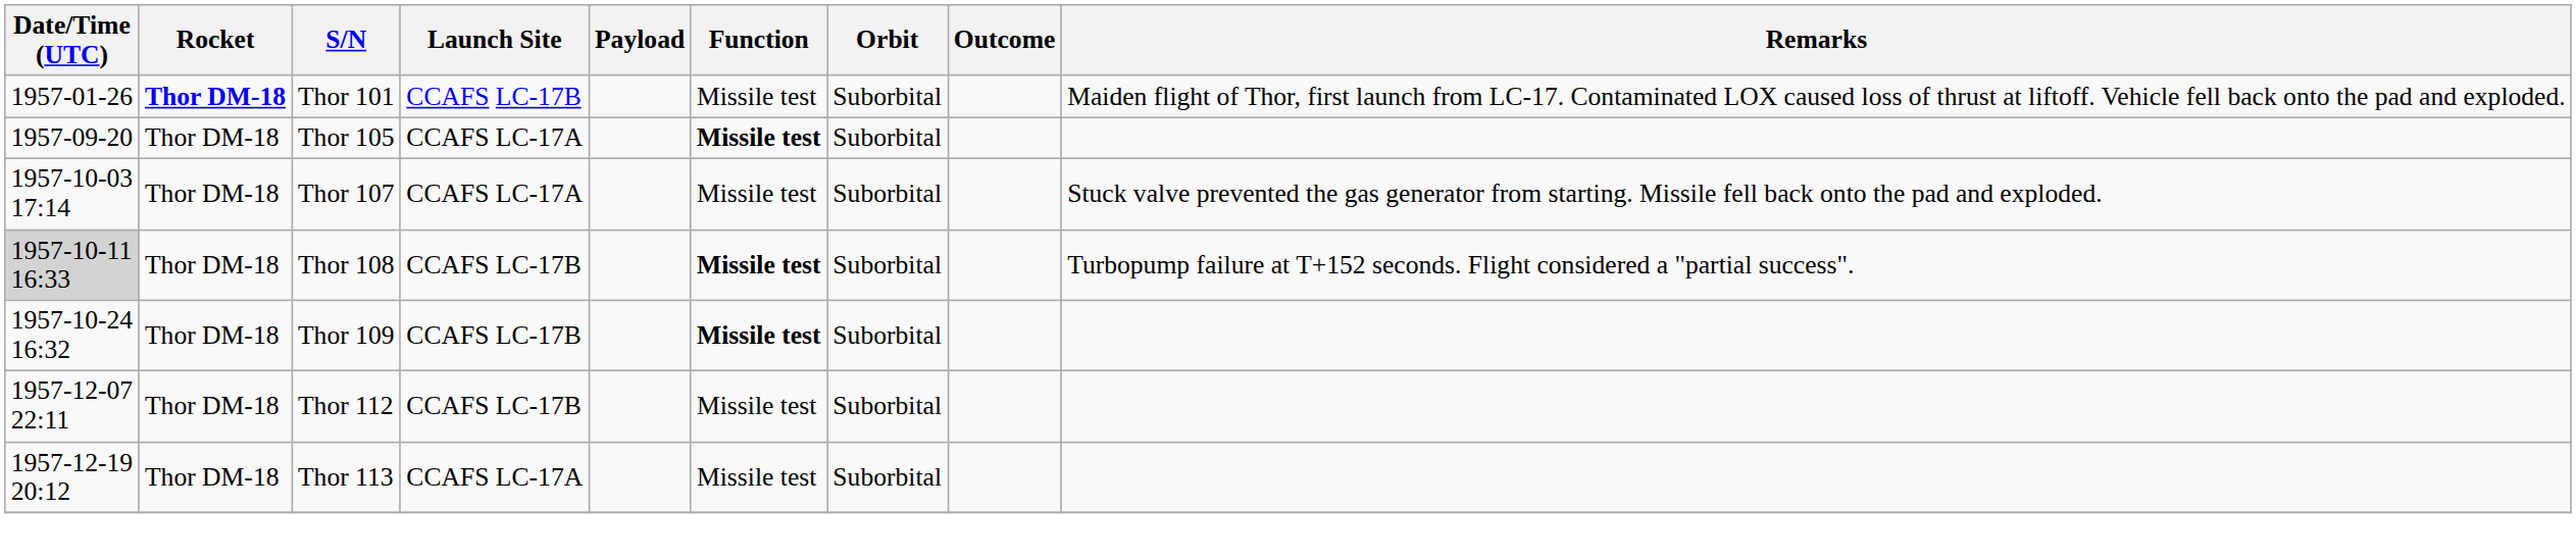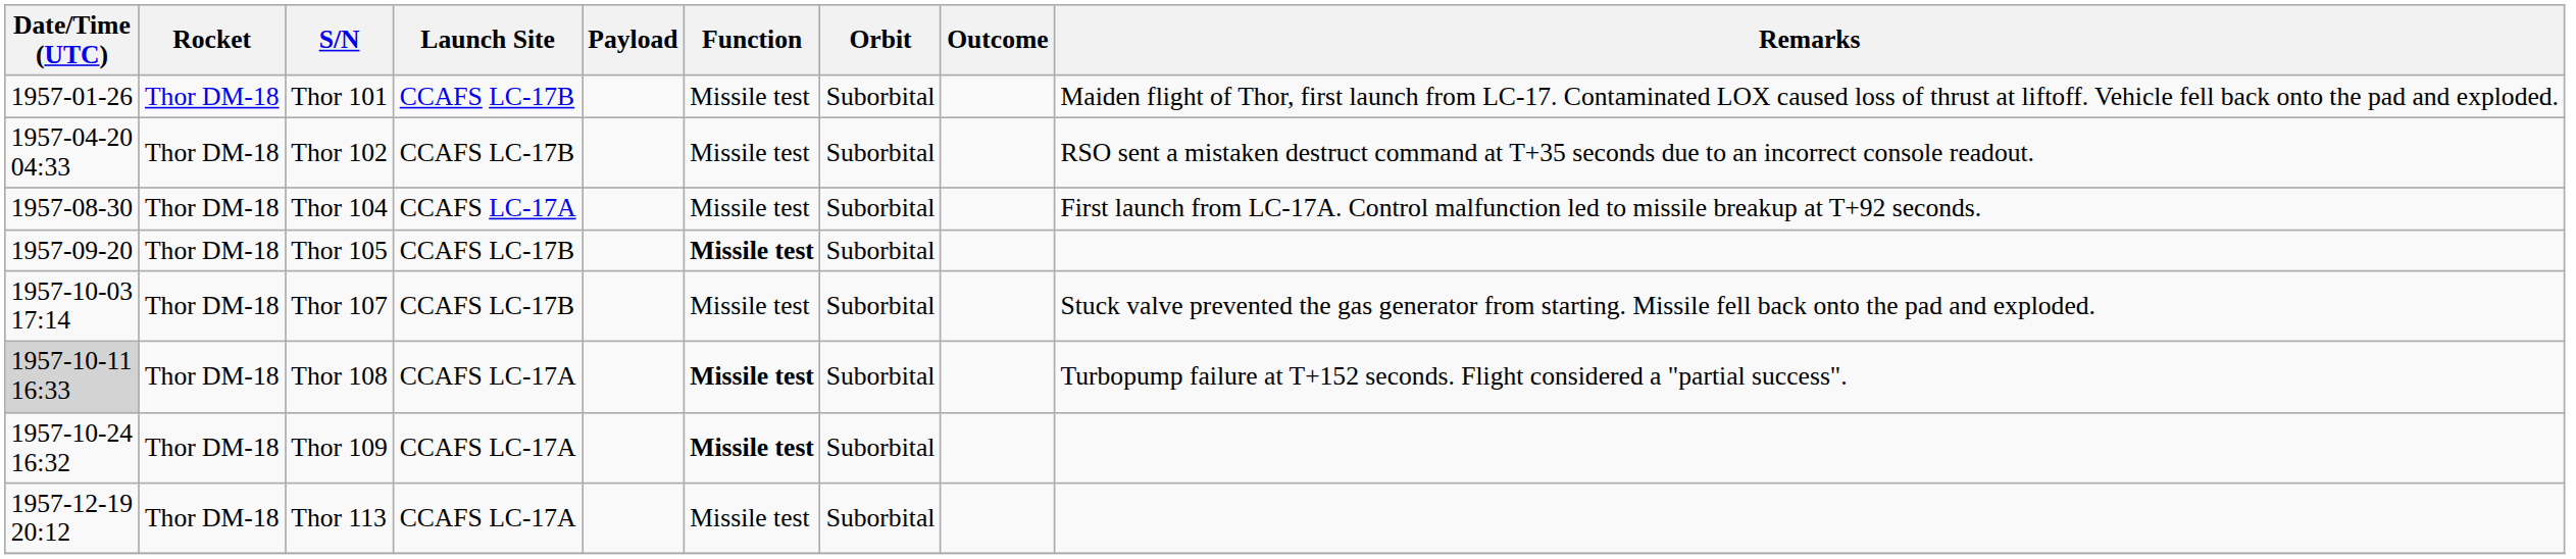 <table class="wikitable" style="margin: 1em 1em 1em 0";>
 <tr>
 <th>Date/Time<br>(<a href='#'>UTC</a>)</th>
 <th>Rocket</th>
 <th><a href='#'>S/N</a></th>
 <th>Launch Site</th>
 <th>Payload</th>
 <th>Function</th>
 <th>Orbit</th>
 <th>Outcome</th>
 <th>Remarks</th>
 </tr>
 <tr>
 <td>1957-01-26</td>
-<td><strong><a href='#'>Thor DM-18</a></strong></td>
+<td><a href='#'>Thor DM-18</a></td>
 <td>Thor 101</td>
 <td><a href='#'>CCAFS</a> <a href='#'>LC-17B</a></td>
 <td></td>
 <td>Missile test</td>
 <td>Suborbital</td>
 <td></td>
 <td>Maiden flight of Thor, first launch from LC-17. Contaminated LOX caused loss of thrust at liftoff. Vehicle fell back onto the pad and exploded.</td>
 </tr>
 <tr>
+<td>1957-04-20<br>04:33</td>
+<td>Thor DM-18</td>
+<td>Thor 102</td>
+<td>CCAFS LC-17B</td>
+<td></td>
+<td>Missile test</td>
+<td>Suborbital</td>
+<td></td>
+<td>RSO sent a mistaken destruct command at T+35 seconds due to an incorrect console readout.</td>
+</tr>
+<tr>
+<td>1957-08-30</td>
+<td>Thor DM-18</td>
+<td>Thor 104</td>
+<td>CCAFS <a href='#'>LC-17A</a></td>
+<td></td>
+<td>Missile test</td>
+<td>Suborbital</td>
+<td></td>
+<td>First launch from LC-17A. Control malfunction led to missile breakup at T+92 seconds.</td>
+</tr>
+<tr>
 <td>1957-09-20</td>
 <td>Thor DM-18</td>
 <td>Thor 105</td>
-<td>CCAFS LC-17A</td>
+<td>CCAFS LC-17B</td>
 <td></td>
 <td><strong>Missile test</strong></td>
 <td>Suborbital</td>
 <td></td>
 <td></td>
 </tr>
 <tr>
 <td>1957-10-03<br>17:14</td>
 <td>Thor DM-18</td>
 <td>Thor 107</td>
-<td>CCAFS LC-17A</td>
+<td>CCAFS LC-17B</td>
 <td></td>
 <td>Missile test</td>
 <td>Suborbital</td>
 <td></td>
 <td>Stuck valve prevented the gas generator from starting. Missile fell back onto the pad and exploded.</td>
 </tr>
 <tr>
 <td style="background: lightgrey;">1957-10-11<br>16:33</td>
 <td>Thor DM-18</td>
 <td>Thor 108</td>
-<td>CCAFS LC-17B</td>
+<td>CCAFS LC-17A</td>
 <td></td>
 <td><strong>Missile test</strong></td>
 <td>Suborbital</td>
 <td></td>
 <td>Turbopump failure at T+152 seconds. Flight considered a "partial success".</td>
 </tr>
 <tr>
 <td>1957-10-24<br>16:32</td>
 <td>Thor DM-18</td>
 <td>Thor 109</td>
-<td>CCAFS LC-17B</td>
+<td>CCAFS LC-17A</td>
 <td></td>
 <td><strong>Missile test</strong></td>
-<td>Suborbital</td>
-<td></td>
-<td></td>
-</tr>
-<tr>
-<td>1957-12-07<br>22:11</td>
-<td>Thor DM-18</td>
-<td>Thor 112</td>
-<td>CCAFS LC-17B</td>
-<td></td>
-<td>Missile test</td>
 <td>Suborbital</td>
 <td></td>
 <td></td>
 </tr>
 <tr>
 <td>1957-12-19<br>20:12</td>
 <td>Thor DM-18</td>
 <td>Thor 113</td>
 <td>CCAFS LC-17A</td>
 <td></td>
 <td>Missile test</td>
 <td>Suborbital</td>
 <td></td>
 <td></td>
 </tr>
 <tr>
 </tr>
 </table>
